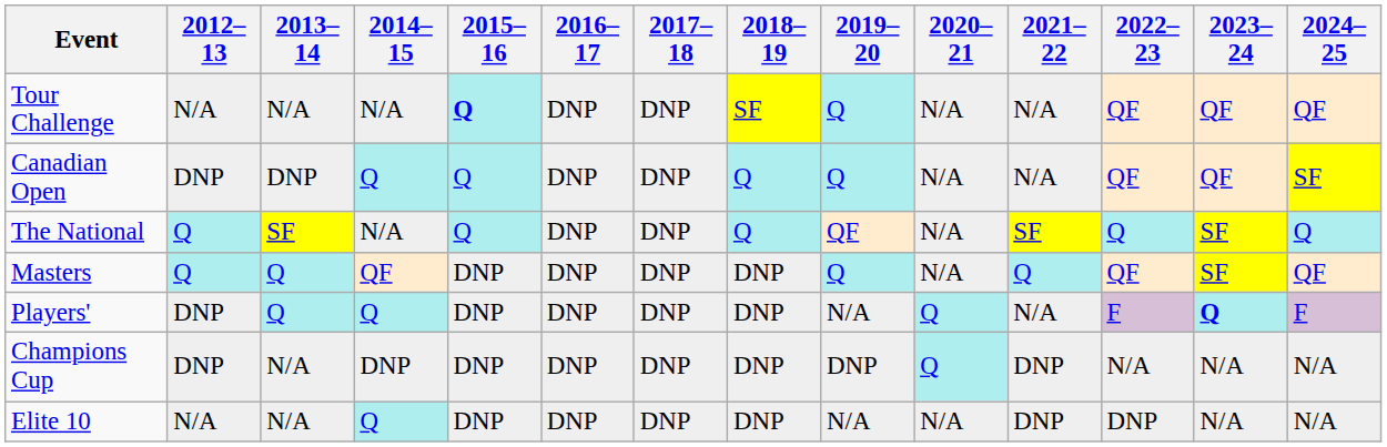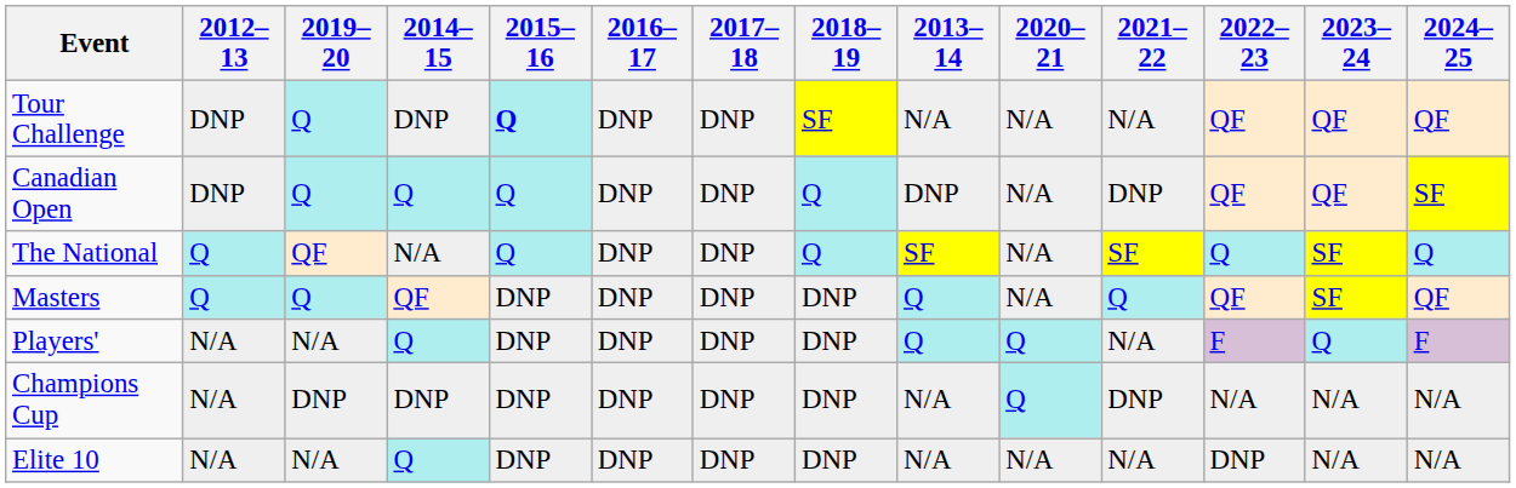 <table class="wikitable">
 <tr>
 <th>Event</th>
 <th><a href='#'>2012–13</a></th>
-<th><a href='#'>2013–14</a></th>
+<th><a href='#'>2019–20</a></th>
 <th><a href='#'>2014–15</a></th>
 <th><a href='#'>2015–16</a></th>
 <th><a href='#'>2016–17</a></th>
 <th><a href='#'>2017–18</a></th>
 <th><a href='#'>2018–19</a></th>
-<th><a href='#'>2019–20</a></th>
+<th><a href='#'>2013–14</a></th>
 <th><a href='#'>2020–21</a></th>
 <th><a href='#'>2021–22</a></th>
 <th><a href='#'>2022–23</a></th>
 <th><a href='#'>2023–24</a></th>
 <th><a href='#'>2024–25</a></th>
 </tr>
 <tr>
 <td><a href='#'>Tour Challenge</a></td>
-<td style="background:#EFEFEF;">N/A</td>
-<td style="background:#EFEFEF;">N/A</td>
-<td style="background:#EFEFEF;">N/A</td>
+<td style="background:#EFEFEF;">DNP</td>
+<td style="background:#afeeee;"><a href='#'>Q</a></td>
+<td style="background:#EFEFEF;">DNP</td>
 <td style="background:#afeeee;"><strong><a href='#'>Q</a></strong></td>
 <td style="background:#EFEFEF;">DNP</td>
 <td style="background:#EFEFEF;">DNP</td>
 <td style="background:yellow;"><a href='#'>SF</a></td>
-<td style="background:#afeeee;"><a href='#'>Q</a></td>
+<td style="background:#EFEFEF;">N/A</td>
 <td style="background:#EFEFEF;">N/A</td>
 <td style="background:#EFEFEF;">N/A</td>
 <td style="background:#ffebcd;"><a href='#'>QF</a></td>
 <td style="background:#ffebcd;"><a href='#'>QF</a></td>
 <td style="background:#ffebcd;"><a href='#'>QF</a></td>
 </tr>
 <tr>
 <td><a href='#'>Canadian Open</a></td>
 <td style="background:#EFEFEF;">DNP</td>
-<td style="background:#EFEFEF;">DNP</td>
+<td style="background:#afeeee;"><a href='#'>Q</a></td>
 <td style="background:#afeeee;"><a href='#'>Q</a></td>
 <td style="background:#afeeee;"><a href='#'>Q</a></td>
 <td style="background:#EFEFEF;">DNP</td>
 <td style="background:#EFEFEF;">DNP</td>
 <td style="background:#afeeee;"><a href='#'>Q</a></td>
-<td style="background:#afeeee;"><a href='#'>Q</a></td>
+<td style="background:#EFEFEF;">DNP</td>
 <td style="background:#EFEFEF;">N/A</td>
-<td style="background:#EFEFEF;">N/A</td>
+<td style="background:#EFEFEF;">DNP</td>
 <td style="background:#ffebcd;"><a href='#'>QF</a></td>
 <td style="background:#ffebcd;"><a href='#'>QF</a></td>
 <td style="background:yellow;"><a href='#'>SF</a></td>
 </tr>
 <tr>
 <td><a href='#'>The National</a></td>
 <td style="background:#afeeee;"><a href='#'>Q</a></td>
-<td style="background:yellow;"><a href='#'>SF</a></td>
+<td style="background:#ffebcd;"><a href='#'>QF</a></td>
 <td style="background:#EFEFEF;">N/A</td>
 <td style="background:#afeeee;"><a href='#'>Q</a></td>
 <td style="background:#EFEFEF;">DNP</td>
 <td style="background:#EFEFEF;">DNP</td>
 <td style="background:#afeeee;"><a href='#'>Q</a></td>
-<td style="background:#ffebcd;"><a href='#'>QF</a></td>
+<td style="background:yellow;"><a href='#'>SF</a></td>
 <td style="background:#EFEFEF;">N/A</td>
 <td style="background:yellow;"><a href='#'>SF</a></td>
 <td style="background:#afeeee;"><a href='#'>Q</a></td>
 <td style="background:yellow;"><a href='#'>SF</a></td>
 <td style="background:#afeeee;"><a href='#'>Q</a></td>
 </tr>
 <tr>
 <td><a href='#'>Masters</a></td>
 <td style="background:#afeeee;"><a href='#'>Q</a></td>
 <td style="background:#afeeee;"><a href='#'>Q</a></td>
 <td style="background:#ffebcd;"><a href='#'>QF</a></td>
 <td style="background:#EFEFEF;">DNP</td>
 <td style="background:#EFEFEF;">DNP</td>
 <td style="background:#EFEFEF;">DNP</td>
 <td style="background:#EFEFEF;">DNP</td>
 <td style="background:#afeeee;"><a href='#'>Q</a></td>
 <td style="background:#EFEFEF;">N/A</td>
 <td style="background:#afeeee;"><a href='#'>Q</a></td>
 <td style="background:#ffebcd;"><a href='#'>QF</a></td>
 <td style="background:yellow;"><a href='#'>SF</a></td>
 <td style="background:#ffebcd;"><a href='#'>QF</a></td>
 </tr>
 <tr>
 <td><a href='#'>Players'</a></td>
-<td style="background:#EFEFEF;">DNP</td>
-<td style="background:#afeeee;"><a href='#'>Q</a></td>
+<td style="background:#EFEFEF;">N/A</td>
+<td style="background:#EFEFEF;">N/A</td>
 <td style="background:#afeeee;"><a href='#'>Q</a></td>
 <td style="background:#EFEFEF;">DNP</td>
 <td style="background:#EFEFEF;">DNP</td>
 <td style="background:#EFEFEF;">DNP</td>
 <td style="background:#EFEFEF;">DNP</td>
-<td style="background:#EFEFEF;">N/A</td>
+<td style="background:#afeeee;"><a href='#'>Q</a></td>
 <td style="background:#afeeee;"><a href='#'>Q</a></td>
 <td style="background:#EFEFEF;">N/A</td>
 <td style="background:#D8BFD8;"><a href='#'>F</a></td>
-<td style="background:#afeeee;"><strong><a href='#'>Q</a></strong></td>
+<td style="background:#afeeee;"><a href='#'>Q</a></td>
 <td style="background:#D8BFD8;"><a href='#'>F</a></td>
 </tr>
 <tr>
 <td><a href='#'>Champions Cup</a></td>
-<td style="background:#EFEFEF;">DNP</td>
 <td style="background:#EFEFEF;">N/A</td>
 <td style="background:#EFEFEF;">DNP</td>
 <td style="background:#EFEFEF;">DNP</td>
 <td style="background:#EFEFEF;">DNP</td>
 <td style="background:#EFEFEF;">DNP</td>
 <td style="background:#EFEFEF;">DNP</td>
 <td style="background:#EFEFEF;">DNP</td>
+<td style="background:#EFEFEF;">N/A</td>
 <td style="background:#afeeee;"><a href='#'>Q</a></td>
 <td style="background:#EFEFEF;">DNP</td>
 <td style="background:#EFEFEF;">N/A</td>
 <td style="background:#EFEFEF;">N/A</td>
 <td style="background:#EFEFEF;">N/A</td>
 </tr>
 <tr>
 <td><a href='#'>Elite 10</a></td>
 <td style="background:#EFEFEF;">N/A</td>
 <td style="background:#EFEFEF;">N/A</td>
 <td style="background:#afeeee;"><a href='#'>Q</a></td>
 <td style="background:#EFEFEF;">DNP</td>
 <td style="background:#EFEFEF;">DNP</td>
 <td style="background:#EFEFEF;">DNP</td>
 <td style="background:#EFEFEF;">DNP</td>
 <td style="background:#EFEFEF;">N/A</td>
 <td style="background:#EFEFEF;">N/A</td>
-<td style="background:#EFEFEF;">DNP</td>
+<td style="background:#EFEFEF;">N/A</td>
 <td style="background:#EFEFEF;">DNP</td>
 <td style="background:#EFEFEF;">N/A</td>
 <td style="background:#EFEFEF;">N/A</td>
 </tr>
 </table>
